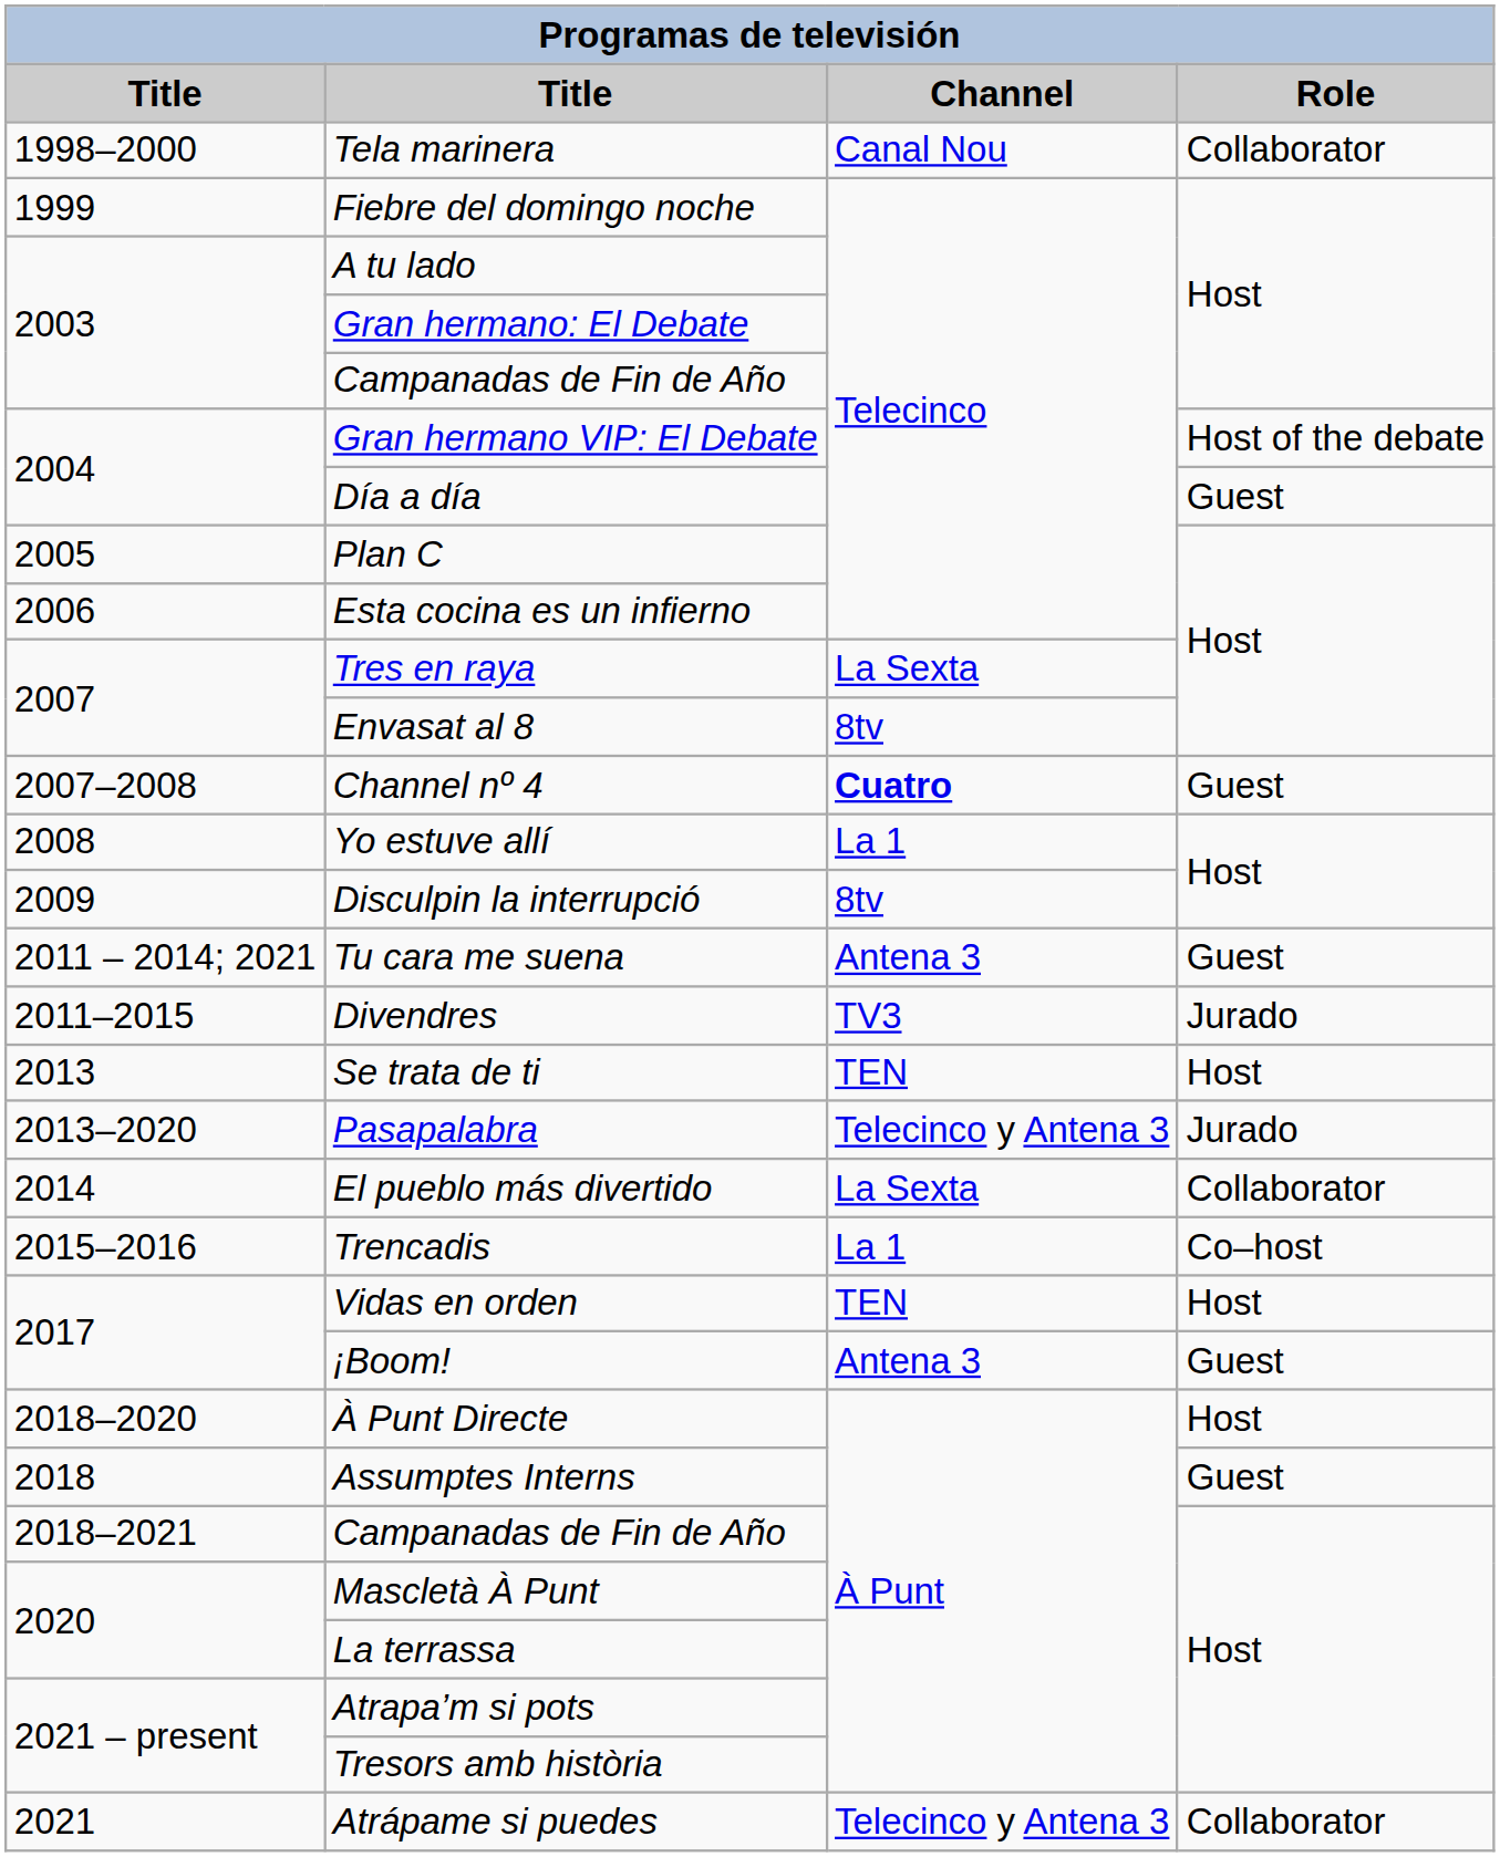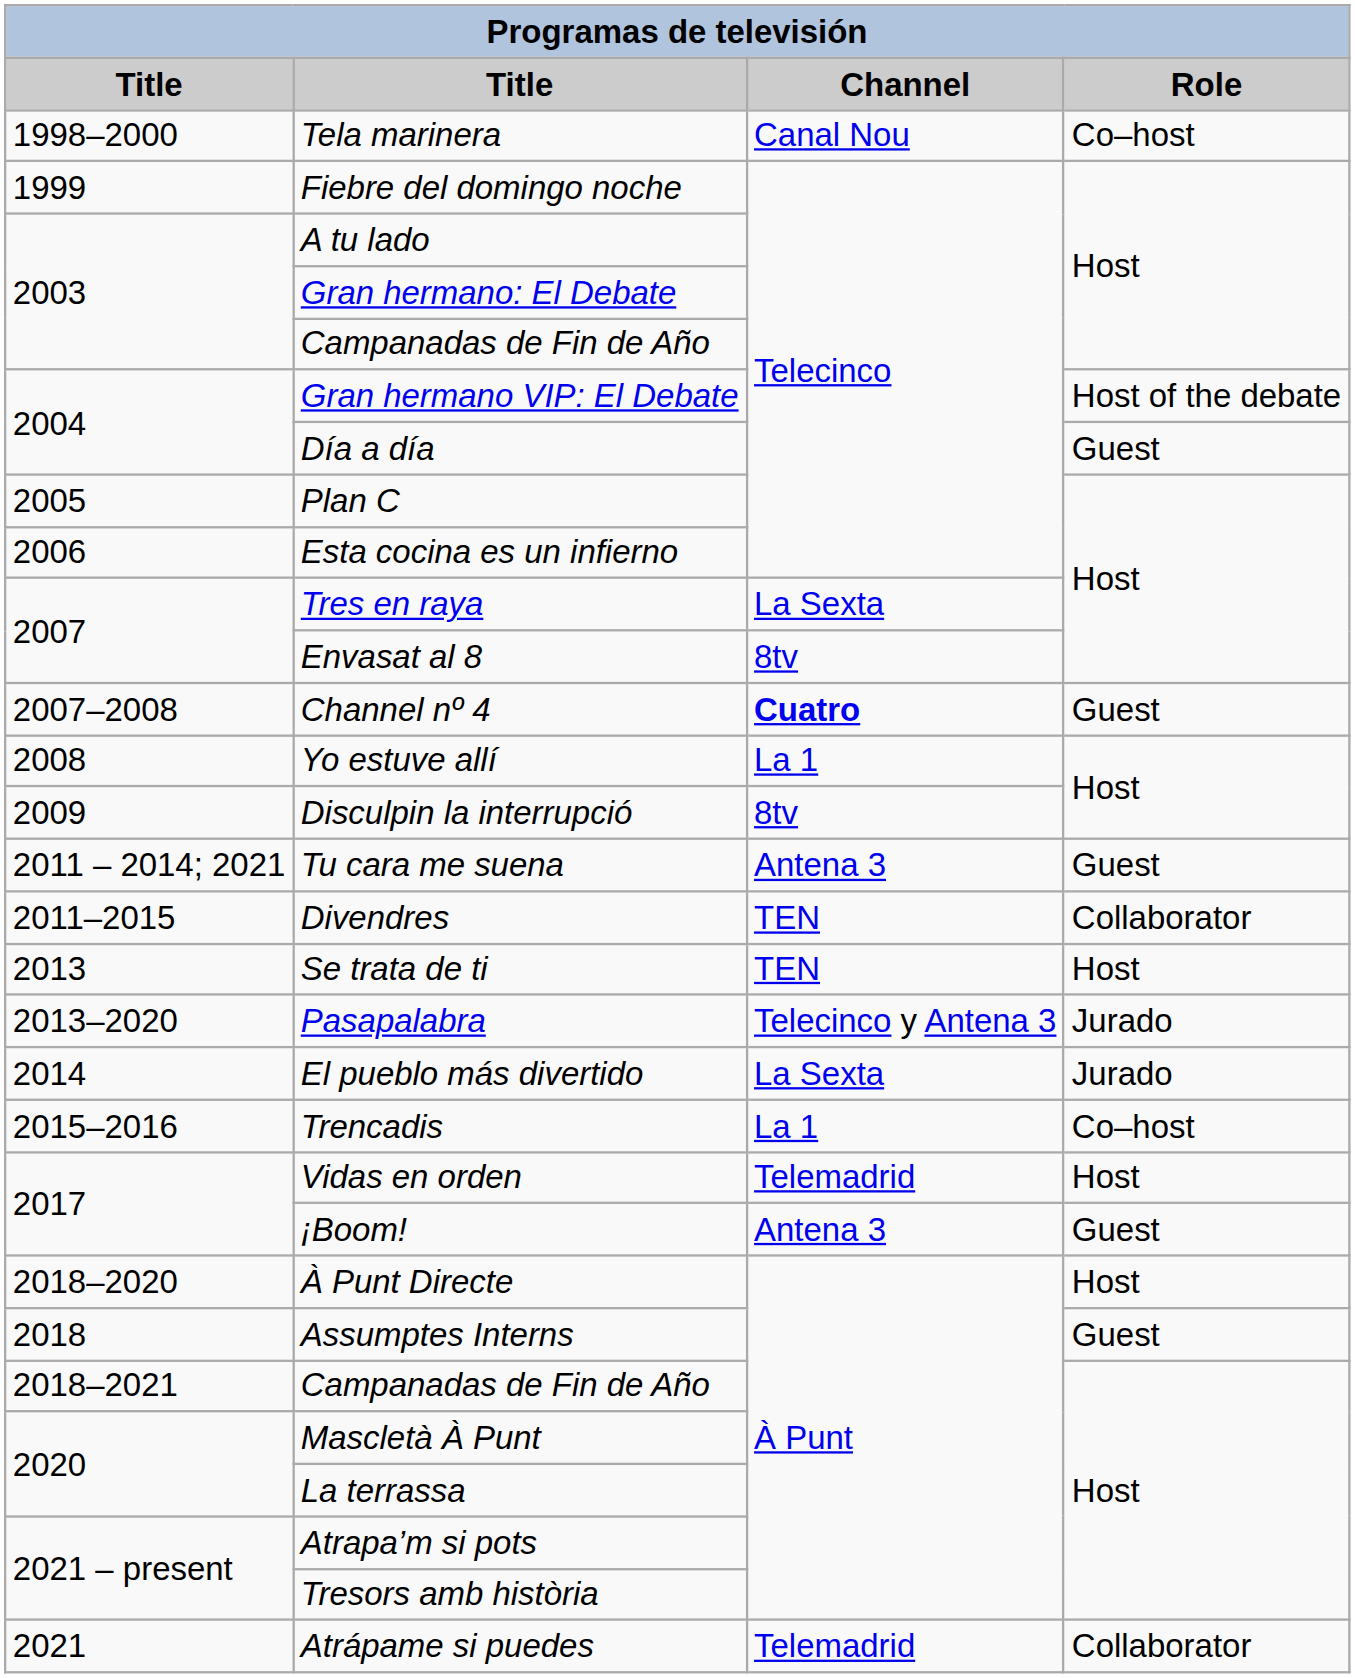 <table class="wikitable" style="font-size: 90%;">
 <tr>
 <th colspan="4" style="background:#B0C4DE;">Programas de televisión</th>
 </tr>
 <tr>
 <th style="background: #CCCCCC;">Title</th>
 <th style="background: #CCCCCC;">Title</th>
 <th style="background: #CCCCCC;">Channel</th>
 <th style="background: #CCCCCC;">Role</th>
 </tr>
 <tr>
 <td>1998–2000</td>
 <td><em>Tela marinera</em></td>
 <td><a href='#'>Canal Nou</a></td>
-<td>Collaborator</td>
+<td>Co–host</td>
 </tr>
 <tr>
 <td>1999</td>
 <td><em>Fiebre del domingo noche</em></td>
 <td rowspan="8"><a href='#'>Telecinco</a></td>
 <td rowspan="4">Host</td>
 </tr>
 <tr>
 <td rowspan="3">2003</td>
 <td><em>A tu lado</em></td>
 </tr>
 <tr>
 <td><em><a href='#'>Gran hermano: El Debate</a></em></td>
 </tr>
 <tr>
 <td><em>Campanadas de Fin de Año</em></td>
 </tr>
 <tr>
 <td rowspan="2">2004</td>
 <td><em><a href='#'>Gran hermano VIP: El Debate</a></em></td>
 <td>Host of the debate</td>
 </tr>
 <tr>
 <td><em>Día a día</em></td>
 <td>Guest</td>
 </tr>
 <tr>
 <td>2005</td>
 <td><em>Plan C</em></td>
 <td rowspan="4">Host</td>
 </tr>
 <tr>
 <td>2006</td>
 <td><em>Esta cocina es un infierno</em></td>
 </tr>
 <tr>
 <td rowspan="2">2007</td>
 <td><em><a href='#'>Tres en raya</a></em></td>
 <td><a href='#'>La Sexta</a></td>
 </tr>
 <tr>
 <td><em>Envasat al 8</em></td>
 <td><a href='#'>8tv</a></td>
 </tr>
 <tr>
 <td>2007–2008</td>
 <td><em>Channel nº 4</em></td>
 <td><strong><a href='#'>Cuatro</a></strong></td>
 <td>Guest</td>
 </tr>
 <tr>
 <td>2008</td>
 <td><em>Yo estuve allí</em></td>
 <td><a href='#'>La 1</a></td>
 <td rowspan="2">Host</td>
 </tr>
 <tr>
 <td>2009</td>
 <td><em>Disculpin la interrupció</em></td>
 <td><a href='#'>8tv</a></td>
 </tr>
 <tr>
 <td>2011 – 2014; 2021</td>
 <td><em>Tu cara me suena</em></td>
 <td><a href='#'>Antena 3</a></td>
 <td>Guest</td>
 </tr>
 <tr>
 <td>2011–2015</td>
 <td><em>Divendres</em></td>
-<td><a href='#'>TV3</a></td>
-<td>Jurado</td>
+<td><a href='#'>TEN</a></td>
+<td>Collaborator</td>
 </tr>
 <tr>
 <td>2013</td>
 <td><em>Se trata de ti</em></td>
 <td><a href='#'>TEN</a></td>
 <td>Host</td>
 </tr>
 <tr>
 <td>2013–2020</td>
 <td><em><a href='#'>Pasapalabra</a></em></td>
 <td><a href='#'>Telecinco</a> y <a href='#'>Antena 3</a></td>
 <td>Jurado</td>
 </tr>
 <tr>
 <td>2014</td>
 <td><em>El pueblo más divertido</em></td>
 <td><a href='#'>La Sexta</a></td>
-<td>Collaborator</td>
+<td>Jurado</td>
 </tr>
 <tr>
 <td>2015–2016</td>
 <td><em>Trencadis</em></td>
 <td><a href='#'>La 1</a></td>
 <td>Co–host</td>
 </tr>
 <tr>
 <td rowspan="2">2017</td>
 <td><em>Vidas en orden</em></td>
-<td><a href='#'>TEN</a></td>
+<td><a href='#'>Telemadrid</a></td>
 <td>Host</td>
 </tr>
 <tr>
 <td><em>¡Boom!</em></td>
 <td><a href='#'>Antena 3</a></td>
 <td>Guest</td>
 </tr>
 <tr>
 <td>2018–2020</td>
 <td><em>À Punt Directe</em></td>
 <td rowspan="7"><a href='#'>À Punt</a></td>
 <td>Host</td>
 </tr>
 <tr>
 <td>2018</td>
 <td><em>Assumptes Interns</em></td>
 <td>Guest</td>
 </tr>
 <tr>
 <td>2018–2021</td>
 <td><em>Campanadas de Fin de Año</em></td>
 <td rowspan="5">Host</td>
 </tr>
 <tr>
 <td rowspan="2">2020</td>
 <td><em>Mascletà À Punt</em></td>
 </tr>
 <tr>
 <td><em>La terrassa</em></td>
 </tr>
 <tr>
 <td rowspan="2">2021 – present</td>
 <td><em>Atrapa’m si pots</em></td>
 </tr>
 <tr>
 <td><em>Tresors amb història</em></td>
 </tr>
 <tr>
 <td>2021</td>
 <td><em>Atrápame si puedes</em></td>
-<td><a href='#'>Telecinco</a> y <a href='#'>Antena 3</a></td>
+<td><a href='#'>Telemadrid</a></td>
 <td>Collaborator</td>
 </tr>
 </table>
